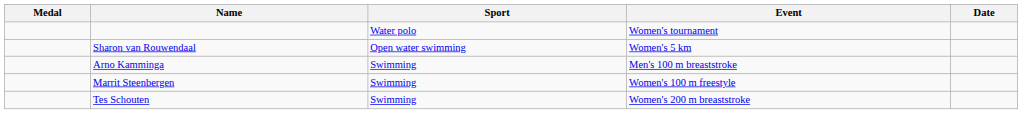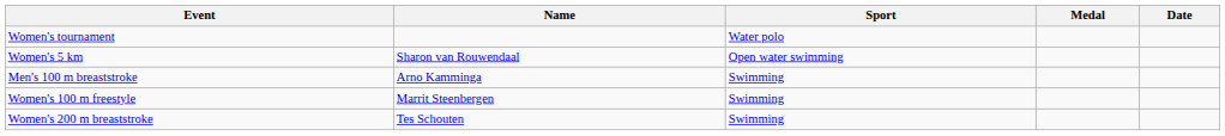 <table class="wikitable sortable" style="font-size:90%; width:70%;">
 <tr>
-<th>Medal</th>
+<th>Event</th>
 <th>Name</th>
 <th>Sport</th>
-<th>Event</th>
+<th>Medal</th>
 <th>Date</th>
 </tr>
 <tr>
-<td></td>
+<td><a href='#'>Women's tournament</a></td>
 <td><br></td>
 <td><a href='#'>Water polo</a></td>
-<td><a href='#'>Women's tournament</a></td>
+<td></td>
 <td></td>
 </tr>
 <tr>
-<td></td>
+<td><a href='#'>Women's 5 km</a></td>
 <td><a href='#'>Sharon van Rouwendaal</a></td>
 <td><a href='#'>Open water swimming</a></td>
-<td><a href='#'>Women's 5 km</a></td>
+<td></td>
 <td></td>
 </tr>
 <tr>
-<td></td>
+<td><a href='#'>Men's 100 m breaststroke</a></td>
 <td><a href='#'>Arno Kamminga</a></td>
 <td><a href='#'>Swimming</a></td>
-<td><a href='#'>Men's 100 m breaststroke</a></td>
+<td></td>
 <td></td>
 </tr>
 <tr>
-<td></td>
+<td><a href='#'>Women's 100 m freestyle</a></td>
 <td><a href='#'>Marrit Steenbergen</a></td>
 <td><a href='#'>Swimming</a></td>
-<td><a href='#'>Women's 100 m freestyle</a></td>
+<td></td>
 <td></td>
 </tr>
 <tr>
-<td></td>
+<td><a href='#'>Women's 200 m breaststroke</a></td>
 <td><a href='#'>Tes Schouten</a></td>
 <td><a href='#'>Swimming</a></td>
-<td><a href='#'>Women's 200 m breaststroke</a></td>
+<td></td>
 <td></td>
 </tr>
 </table>
